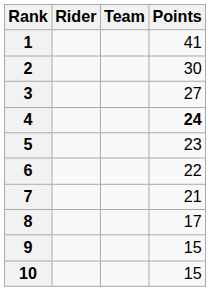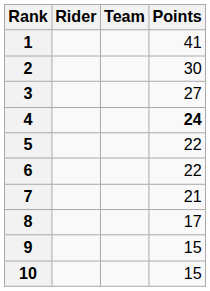 <table class="wikitable" margin-bottom:0;">
 <tr>
 <th scope="col">Rank</th>
 <th scope="col">Rider</th>
 <th scope="col">Team</th>
 <th scope="col">Points</th>
 </tr>
 <tr>
 <th scope="row">1</th>
 <td> </td>
 <td></td>
 <td align="right">41</td>
 </tr>
 <tr>
 <th scope="row">2</th>
 <td></td>
 <td></td>
 <td align="right">30</td>
 </tr>
 <tr>
 <th scope="row">3</th>
 <td></td>
 <td></td>
 <td align="right">27</td>
 </tr>
 <tr>
 <th scope="row">4</th>
 <td> </td>
 <td></td>
 <td align="right"><strong>24</strong></td>
 </tr>
 <tr>
 <th scope="row">5</th>
 <td></td>
 <td></td>
-<td align="right">23</td>
+<td align="right">22</td>
 </tr>
 <tr>
 <th scope="row">6</th>
 <td></td>
 <td></td>
 <td align="right">22</td>
 </tr>
 <tr>
 <th scope="row">7</th>
 <td></td>
 <td></td>
 <td align="right">21</td>
 </tr>
 <tr>
 <th scope="row">8</th>
 <td></td>
 <td></td>
 <td align="right">17</td>
 </tr>
 <tr>
 <th scope="row">9</th>
 <td></td>
 <td></td>
 <td align="right">15</td>
 </tr>
 <tr>
 <th scope="row">10</th>
 <td></td>
 <td></td>
 <td align="right">15</td>
 </tr>
 </table>
